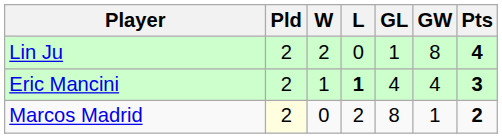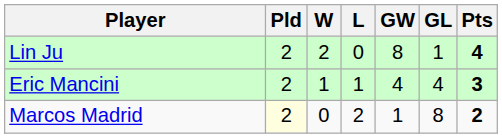 <table class="wikitable" style="text-align:center">
 <tr>
 <th width=200>Player</th>
 <th width=20>Pld</th>
 <th width=20>W</th>
 <th width=20>L</th>
+<th width=20>GW</th>
 <th width=20>GL</th>
-<th width=20>GW</th>
 <th width=20>Pts</th>
 </tr>
 <tr bgcolor="ccffcc">
 <td style="text-align:left;"> <a href='#'>Lin Ju</a></td>
 <td>2</td>
 <td>2</td>
 <td>0</td>
+<td>8</td>
 <td>1</td>
-<td>8</td>
 <td><strong>4</strong></td>
 </tr>
 <tr bgcolor="ccffcc">
 <td style="text-align:left;"> <a href='#'>Eric Mancini</a></td>
 <td>2</td>
 <td>1</td>
-<td><strong>1</strong></td>
+<td>1</td>
 <td>4</td>
 <td>4</td>
 <td><strong>3</strong></td>
 </tr>
 <tr>
 <td style="text-align:left;"> <a href='#'>Marcos Madrid</a></td>
 <td style="background: lightyellow;">2</td>
 <td>0</td>
 <td>2</td>
+<td>1</td>
 <td>8</td>
-<td>1</td>
 <td><strong>2</strong></td>
 </tr>
 </table>
